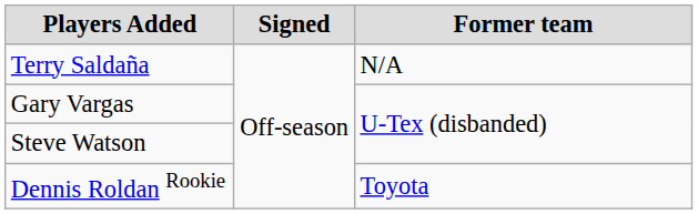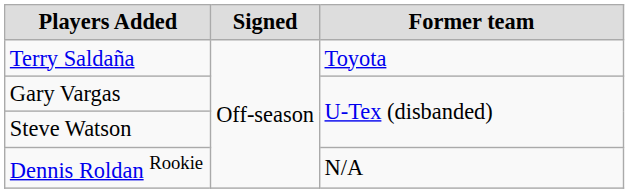 <table class="wikitable sortable sortable">
 <tr align="center" bgcolor="#dddddd">
 <td style="width:140px"><strong>Players Added</strong></td>
 <td style="width:70px"><strong>Signed</strong></td>
 <td style="width:210px"><strong>Former team</strong></td>
 </tr>
 <tr>
 <td><a href='#'>Terry Saldaña</a></td>
 <td rowspan="4">Off-season</td>
-<td>N/A</td>
+<td><a href='#'>Toyota</a></td>
 </tr>
 <tr>
 <td>Gary Vargas</td>
 <td rowspan="2"><a href='#'>U-Tex</a> (disbanded)</td>
 </tr>
 <tr>
 <td>Steve Watson</td>
 </tr>
 <tr>
 <td><a href='#'>Dennis Roldan</a> <sup>Rookie</sup></td>
-<td><a href='#'>Toyota</a></td>
+<td>N/A</td>
 </tr>
 </table>
